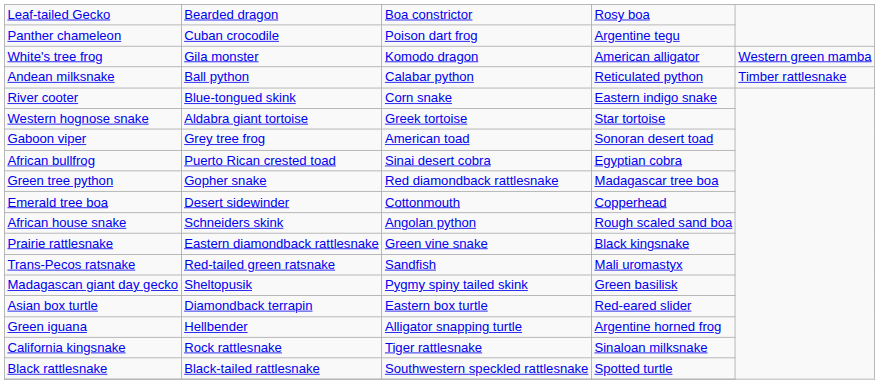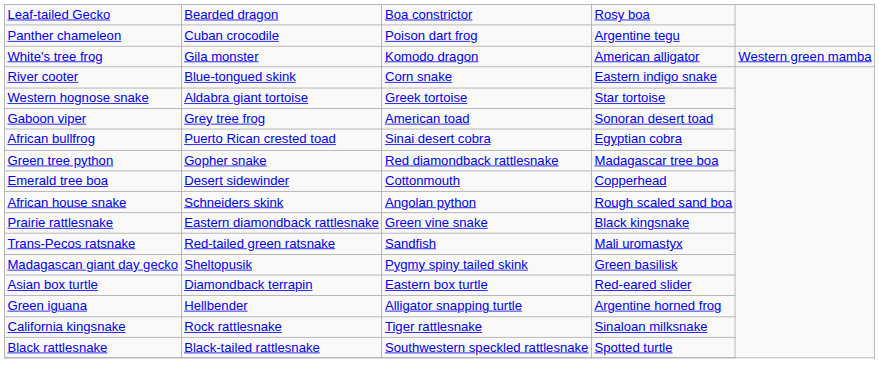 <table class="wikitable">
 <tr>
 <td><a href='#'>Leaf-tailed Gecko</a></td>
 <td><a href='#'>Bearded dragon</a></td>
 <td><a href='#'>Boa constrictor</a></td>
 <td><a href='#'>Rosy boa</a></td>
 </tr>
 <tr>
 <td><a href='#'>Panther chameleon</a></td>
 <td><a href='#'>Cuban crocodile</a></td>
 <td><a href='#'>Poison dart frog</a></td>
 <td><a href='#'>Argentine tegu</a></td>
 </tr>
 <tr>
 <td><a href='#'>White's tree frog</a></td>
 <td><a href='#'>Gila monster</a></td>
 <td><a href='#'>Komodo dragon</a></td>
 <td><a href='#'>American alligator</a></td>
 <td><a href='#'>Western green mamba</a></td>
-</tr>
-<tr>
-<td><a href='#'>Andean milksnake</a></td>
-<td><a href='#'>Ball python</a></td>
-<td><a href='#'>Calabar python</a></td>
-<td><a href='#'>Reticulated python</a></td>
-<td><a href='#'>Timber rattlesnake</a></td>
 </tr>
 <tr>
 <td><a href='#'>River cooter</a></td>
 <td><a href='#'>Blue-tongued skink</a></td>
 <td><a href='#'>Corn snake</a></td>
 <td><a href='#'>Eastern indigo snake</a></td>
 </tr>
 <tr>
 <td><a href='#'>Western hognose snake</a></td>
 <td><a href='#'>Aldabra giant tortoise</a></td>
 <td><a href='#'>Greek tortoise</a></td>
 <td><a href='#'>Star tortoise</a></td>
 </tr>
 <tr>
 <td><a href='#'>Gaboon viper</a></td>
 <td><a href='#'>Grey tree frog</a></td>
 <td><a href='#'>American toad</a></td>
 <td><a href='#'>Sonoran desert toad</a></td>
 </tr>
 <tr>
 <td><a href='#'>African bullfrog</a></td>
 <td><a href='#'>Puerto Rican crested toad</a></td>
 <td><a href='#'>Sinai desert cobra</a></td>
 <td><a href='#'>Egyptian cobra</a></td>
 </tr>
 <tr>
 <td><a href='#'>Green tree python</a></td>
 <td><a href='#'>Gopher snake</a></td>
 <td><a href='#'>Red diamondback rattlesnake</a></td>
 <td><a href='#'>Madagascar tree boa</a></td>
 </tr>
 <tr>
 <td><a href='#'>Emerald tree boa</a></td>
 <td><a href='#'>Desert sidewinder</a></td>
 <td><a href='#'>Cottonmouth</a></td>
 <td><a href='#'>Copperhead</a></td>
 </tr>
 <tr>
 <td><a href='#'>African house snake</a></td>
 <td><a href='#'>Schneiders skink</a></td>
 <td><a href='#'>Angolan python</a></td>
 <td><a href='#'>Rough scaled sand boa</a></td>
 </tr>
 <tr>
 <td><a href='#'>Prairie rattlesnake</a></td>
 <td><a href='#'>Eastern diamondback rattlesnake</a></td>
 <td><a href='#'>Green vine snake</a></td>
 <td><a href='#'>Black kingsnake</a></td>
 </tr>
 <tr>
 <td><a href='#'>Trans-Pecos ratsnake</a></td>
 <td><a href='#'>Red-tailed green ratsnake</a></td>
 <td><a href='#'>Sandfish</a></td>
 <td><a href='#'>Mali uromastyx</a></td>
 </tr>
 <tr>
 <td><a href='#'>Madagascan giant day gecko</a></td>
 <td><a href='#'>Sheltopusik</a></td>
 <td><a href='#'>Pygmy spiny tailed skink</a></td>
 <td><a href='#'>Green basilisk</a></td>
 </tr>
 <tr>
 <td><a href='#'>Asian box turtle</a></td>
 <td><a href='#'>Diamondback terrapin</a></td>
 <td><a href='#'>Eastern box turtle</a></td>
 <td><a href='#'>Red-eared slider</a></td>
 </tr>
 <tr>
 <td><a href='#'>Green iguana</a></td>
 <td><a href='#'>Hellbender</a></td>
 <td><a href='#'>Alligator snapping turtle</a></td>
 <td><a href='#'>Argentine horned frog</a></td>
 </tr>
 <tr>
 <td><a href='#'>California kingsnake</a></td>
 <td><a href='#'>Rock rattlesnake</a></td>
 <td><a href='#'>Tiger rattlesnake</a></td>
 <td><a href='#'>Sinaloan milksnake</a></td>
 </tr>
 <tr>
 <td><a href='#'>Black rattlesnake</a></td>
 <td><a href='#'>Black-tailed rattlesnake</a></td>
 <td><a href='#'>Southwestern speckled rattlesnake</a></td>
 <td><a href='#'>Spotted turtle</a></td>
 </tr>
 <tr>
 </tr>
 </table>
